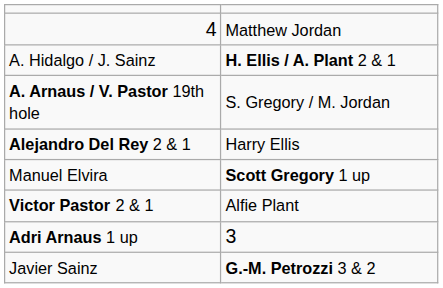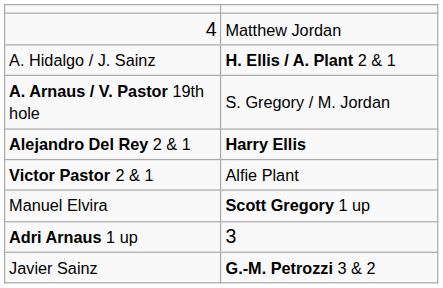 <table class="wikitable">
 <tr>
 <td align="center" width="170"></td>
 <td align="center" width="170"></td>
 </tr>
 <tr>
 <td align="right">4</td>
 <td><small>Matthew Jordan</small></td>
 </tr>
 <tr>
 <td><small>A. Hidalgo / J. Sainz</small></td>
 <td><small><strong>H. Ellis / A. Plant</strong> 2 & 1</small></td>
 </tr>
 <tr>
 <td><small><strong>A. Arnaus / V. Pastor</strong> 19th hole</small></td>
 <td><small>S. Gregory / M. Jordan</small></td>
 </tr>
 <tr>
 <td><small><strong>Alejandro Del Rey</strong> 2 & 1</small></td>
-<td><small>Harry Ellis</small></td>
+<td><strong><small>Harry Ellis</small></strong></td>
+</tr>
+<tr>
+<td><strong><small>Victor Pastor</small></strong> <small>2 & 1</small></td>
+<td><small>Alfie Plant</small></td>
 </tr>
 <tr>
 <td><small>Manuel Elvira</small></td>
 <td><small><strong>Scott Gregory</strong> 1 up</small></td>
-</tr>
-<tr>
-<td><strong><small>Victor Pastor</small></strong> <small>2 & 1</small></td>
-<td><small>Alfie Plant</small></td>
 </tr>
 <tr>
 <td><small><strong>Adri Arnaus</strong> 1 up</small></td>
 <td>3</td>
 </tr>
 <tr>
 <td><small>Javier Sainz</small></td>
 <td><small><strong>G.-M. Petrozzi</strong> 3 & 2</small></td>
 </tr>
 </table>
